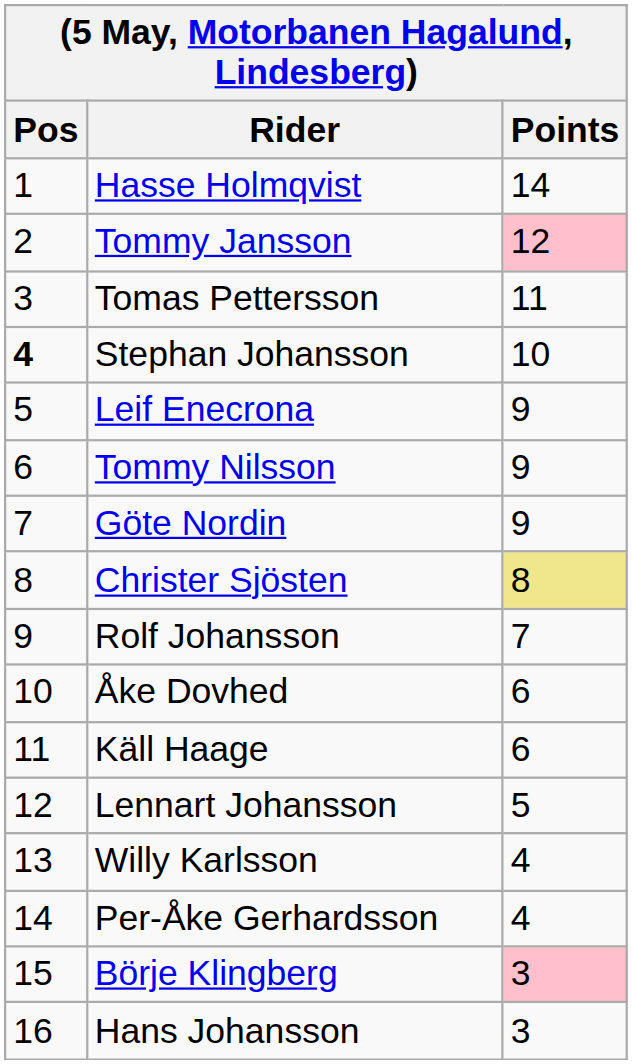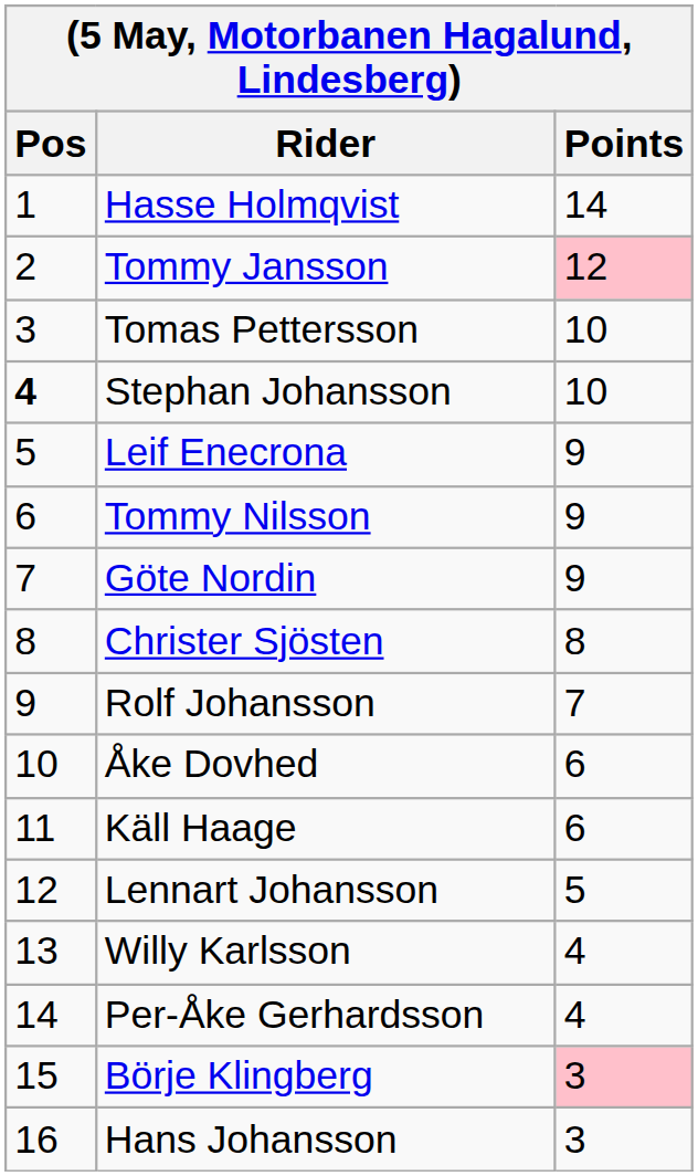 <table class="wikitable">
 <tr>
 <th colspan="6">(5 May, <a href='#'>Motorbanen Hagalund</a>, <a href='#'>Lindesberg</a>)</th>
 </tr>
 <tr>
 <th width=20>Pos</th>
 <th width=180>Rider</th>
 <th width=40>Points</th>
 </tr>
 <tr>
 <td>1</td>
 <td style="text-align:left;"><a href='#'>Hasse Holmqvist</a></td>
 <td>14</td>
 </tr>
 <tr>
 <td>2</td>
 <td style="text-align:left;"><a href='#'>Tommy Jansson</a></td>
 <td style="background: pink;">12</td>
 </tr>
 <tr>
 <td>3</td>
 <td style="text-align:left;">Tomas Pettersson</td>
-<td>11</td>
+<td>10</td>
 </tr>
 <tr>
 <td><strong>4</strong></td>
 <td style="text-align:left;">Stephan Johansson</td>
 <td>10</td>
 </tr>
 <tr>
 <td>5</td>
 <td style="text-align:left;"><a href='#'>Leif Enecrona</a></td>
 <td>9</td>
 </tr>
 <tr>
 <td>6</td>
 <td style="text-align:left;"><a href='#'>Tommy Nilsson</a></td>
 <td>9</td>
 </tr>
 <tr>
 <td>7</td>
 <td style="text-align:left;"><a href='#'>Göte Nordin</a></td>
 <td>9</td>
 </tr>
 <tr>
 <td>8</td>
 <td style="text-align:left;"><a href='#'>Christer Sjösten</a></td>
-<td style="background: khaki;">8</td>
+<td>8</td>
 </tr>
 <tr>
 <td>9</td>
 <td style="text-align:left;">Rolf Johansson</td>
 <td>7</td>
 </tr>
 <tr>
 <td>10</td>
 <td style="text-align:left;">Åke Dovhed</td>
 <td>6</td>
 </tr>
 <tr>
 <td>11</td>
 <td style="text-align:left;">Käll Haage</td>
 <td>6</td>
 </tr>
 <tr>
 <td>12</td>
 <td style="text-align:left;">Lennart Johansson</td>
 <td>5</td>
 </tr>
 <tr>
 <td>13</td>
 <td style="text-align:left;">Willy Karlsson</td>
 <td>4</td>
 </tr>
 <tr>
 <td>14</td>
 <td style="text-align:left;">Per-Åke Gerhardsson</td>
 <td>4</td>
 </tr>
 <tr>
 <td>15</td>
 <td style="text-align:left;"><a href='#'>Börje Klingberg</a></td>
 <td style="background: pink;">3</td>
 </tr>
 <tr>
 <td>16</td>
 <td style="text-align:left;">Hans Johansson</td>
 <td>3</td>
 </tr>
 </table>
